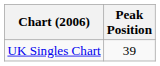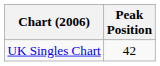 <table class="wikitable">
 <tr>
 <th align="left">Chart (2006)</th>
 <th align="left">Peak<br>Position</th>
 </tr>
 <tr>
 <td style="text-align:left;"><a href='#'>UK Singles Chart</a></td>
-<td style="text-align:center;">39</td>
+<td style="text-align:center;">42</td>
 </tr>
 </table>
